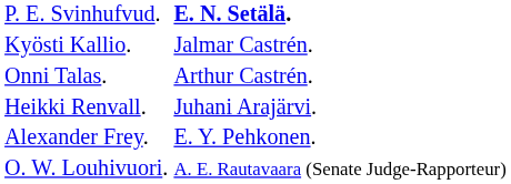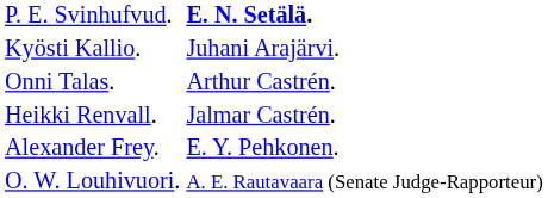 <table style="margin-left: auto; margin-right: auto; border: 0;">
 <tr>
 <td style="text-align:center;" colspan="2"></td>
 </tr>
 <tr style="margin-left: auto; margin-right: auto; border: 0;"|>
 <td><a href='#'>P. E. Svinhufvud</a>.</td>
 <td><strong><a href='#'>E. N. Setälä</a>.</strong></td>
 </tr>
 <tr>
 <td><a href='#'>Kyösti Kallio</a>.</td>
-<td><a href='#'>Jalmar Castrén</a>.</td>
+<td><a href='#'>Juhani Arajärvi</a>.</td>
 </tr>
 <tr>
 <td><a href='#'>Onni Talas</a>.</td>
 <td><a href='#'>Arthur Castrén</a>.</td>
 </tr>
 <tr>
 <td><a href='#'>Heikki Renvall</a>.</td>
-<td><a href='#'>Juhani Arajärvi</a>.</td>
+<td><a href='#'>Jalmar Castrén</a>.</td>
 </tr>
 <tr>
 <td><a href='#'>Alexander Frey</a>.</td>
 <td><a href='#'>E. Y. Pehkonen</a>.</td>
 </tr>
 <tr>
 <td><a href='#'>O. W. Louhivuori</a>.</td>
 <td><small><a href='#'>A. E. Rautavaara</a> (Senate Judge-Rapporteur)</small></td>
 </tr>
 </table>
